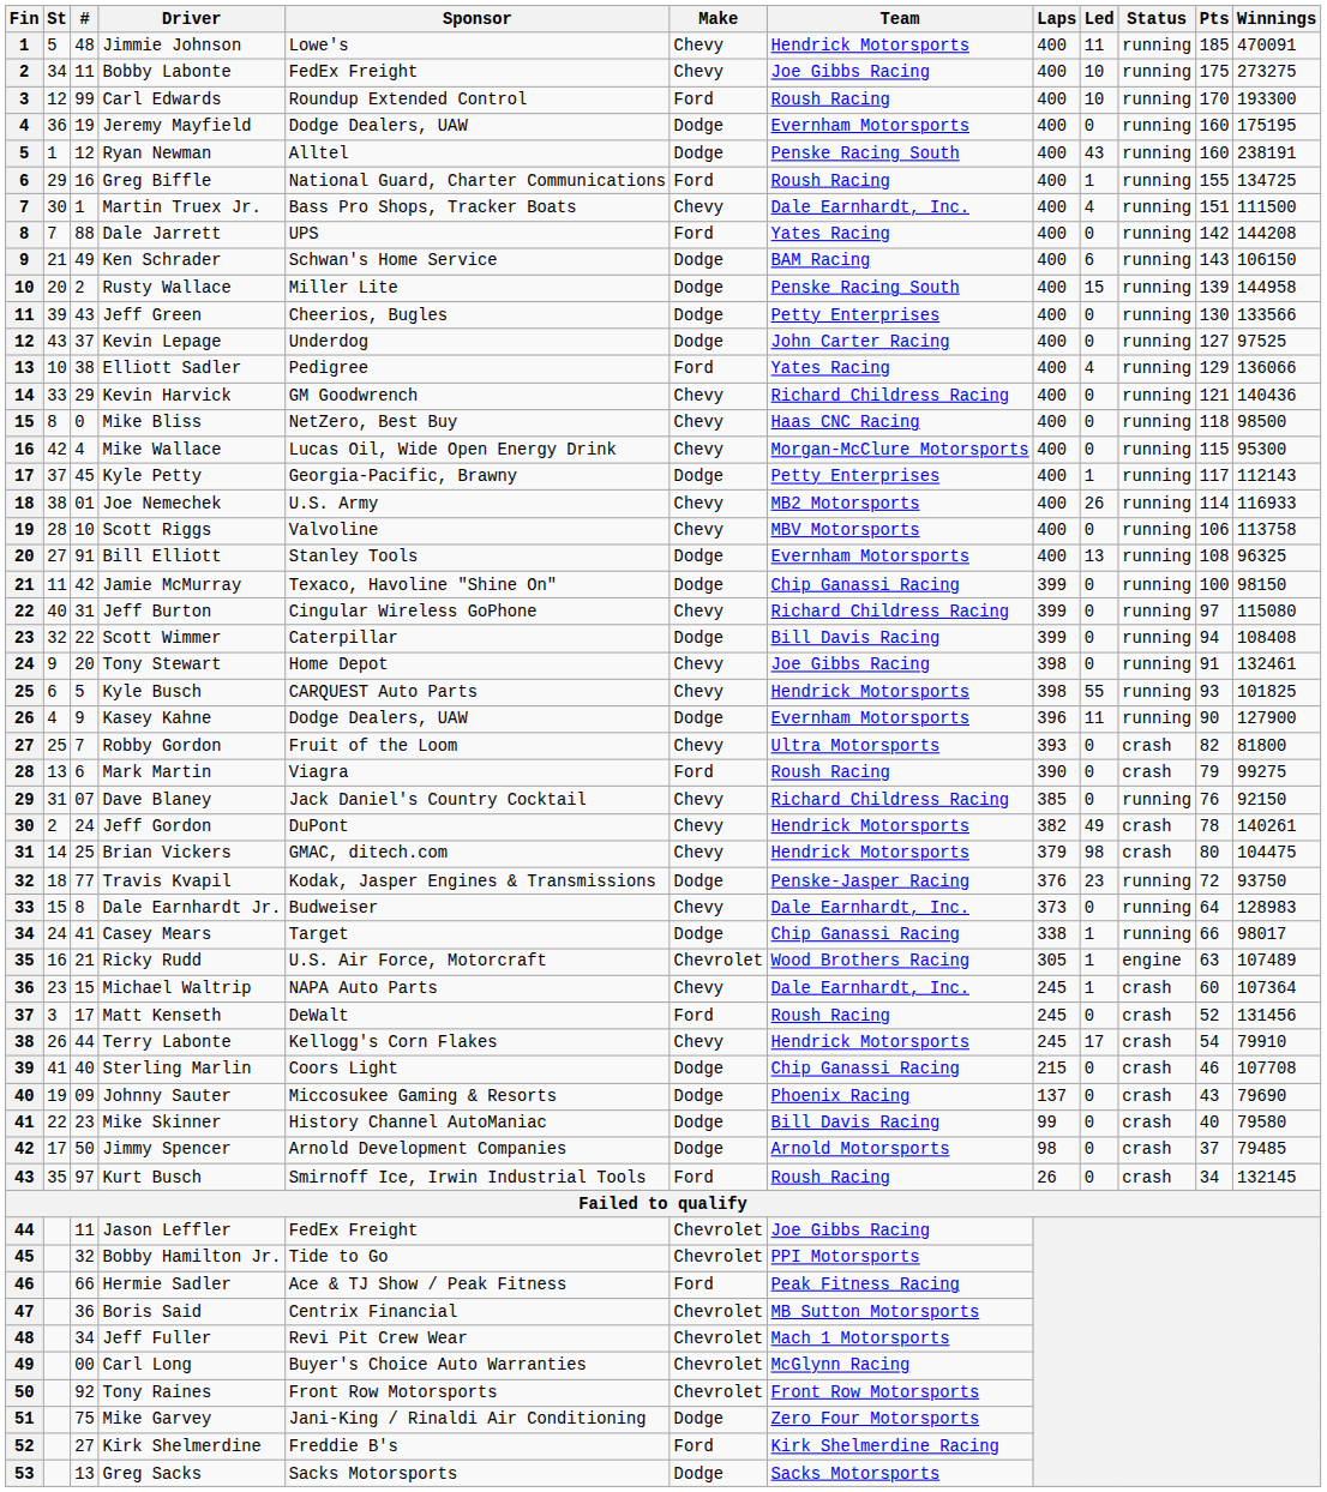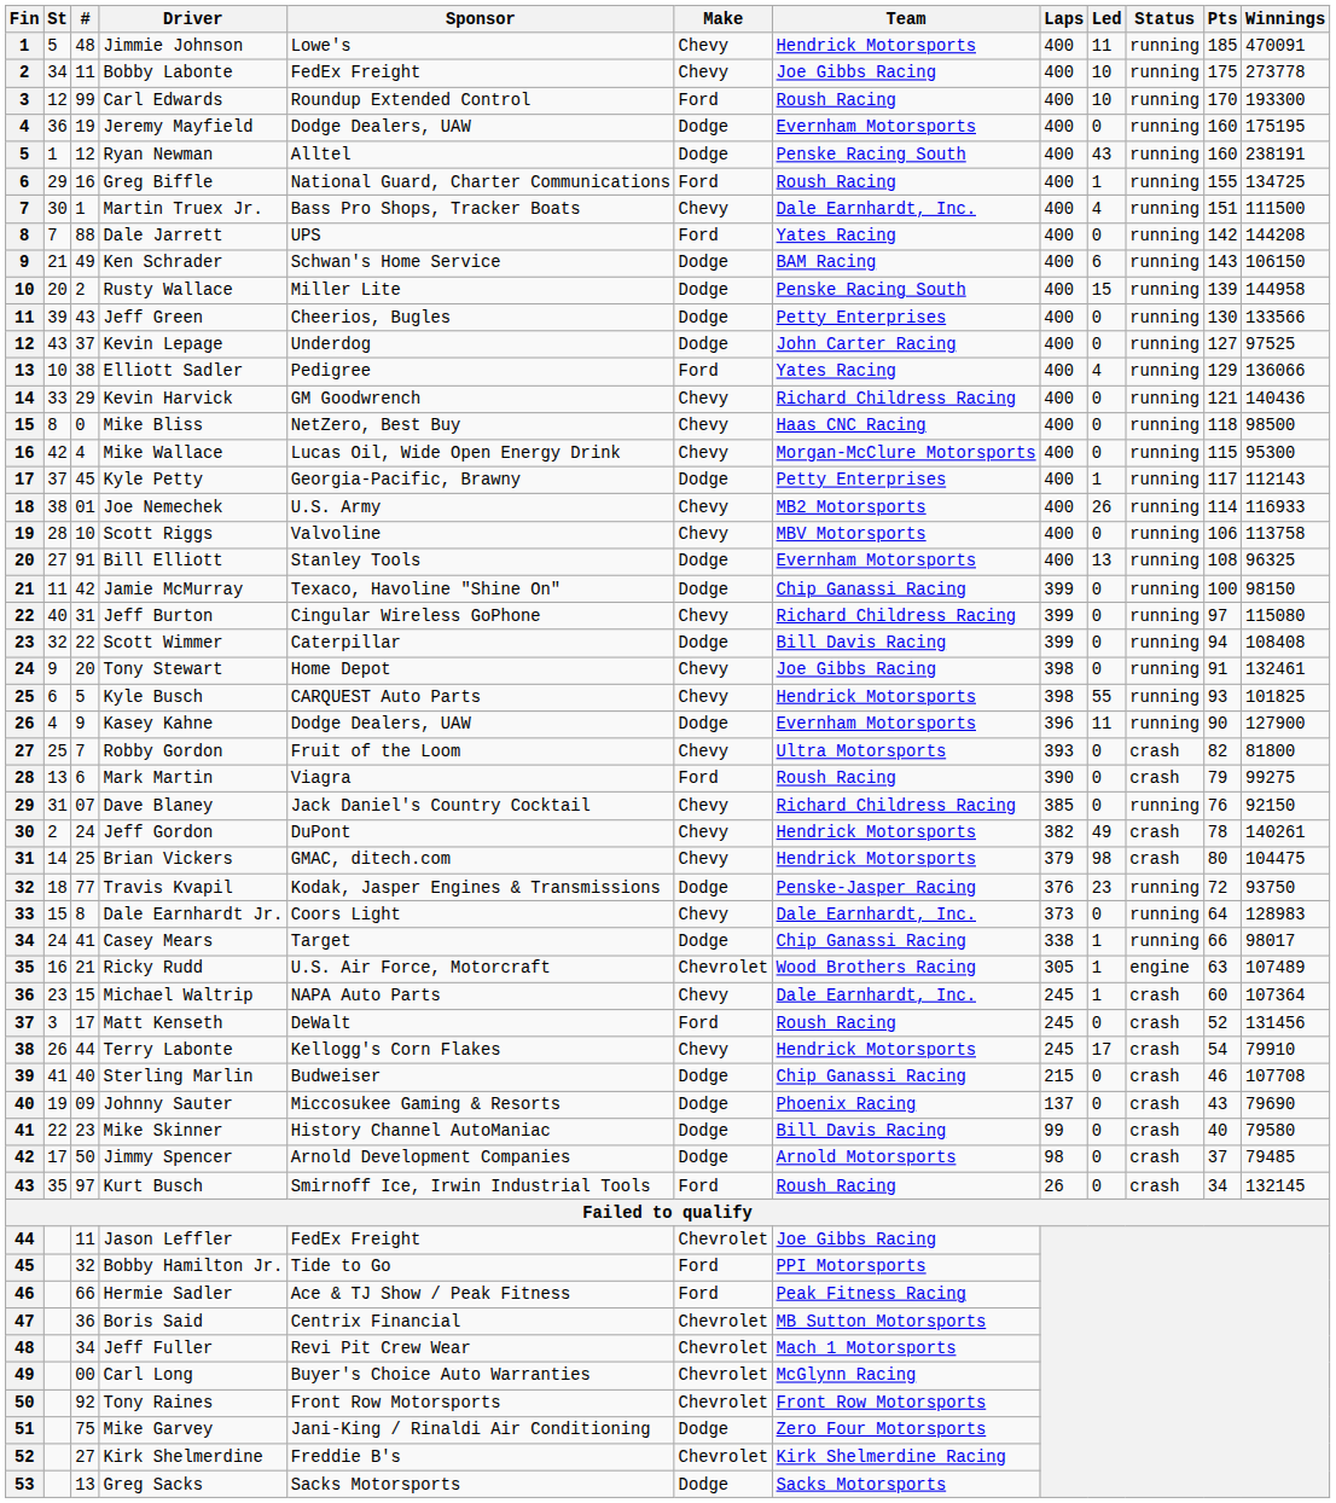 <table class="wikitable sortable" border="1">
 <tr>
 <th scope="col">Fin</th>
 <th scope="col">St</th>
 <th scope="col">#</th>
 <th scope="col">Driver</th>
 <th scope="col">Sponsor</th>
 <th scope="col">Make</th>
 <th scope="col">Team</th>
 <th scope="col">Laps</th>
 <th>Led</th>
 <th>Status</th>
 <th>Pts</th>
 <th>Winnings</th>
 </tr>
 <tr>
 <th scope="row">1</th>
 <td>5</td>
 <td>48</td>
 <td>Jimmie Johnson</td>
 <td>Lowe's</td>
 <td>Chevy</td>
 <td><a href='#'>Hendrick Motorsports</a></td>
 <td>400</td>
 <td>11</td>
 <td>running</td>
 <td>185</td>
 <td>470091</td>
 </tr>
 <tr>
 <th scope="row">2</th>
 <td>34</td>
 <td>11</td>
 <td>Bobby Labonte</td>
 <td>FedEx Freight</td>
 <td>Chevy</td>
 <td><a href='#'>Joe Gibbs Racing</a></td>
 <td>400</td>
 <td>10</td>
 <td>running</td>
 <td>175</td>
-<td>273275</td>
+<td>273778</td>
 </tr>
 <tr>
 <th scope="row">3</th>
 <td>12</td>
 <td>99</td>
 <td>Carl Edwards</td>
 <td>Roundup Extended Control</td>
 <td>Ford</td>
 <td><a href='#'>Roush Racing</a></td>
 <td>400</td>
 <td>10</td>
 <td>running</td>
 <td>170</td>
 <td>193300</td>
 </tr>
 <tr>
 <th scope="row">4</th>
 <td>36</td>
 <td>19</td>
 <td>Jeremy Mayfield</td>
 <td>Dodge Dealers, UAW</td>
 <td>Dodge</td>
 <td><a href='#'>Evernham Motorsports</a></td>
 <td>400</td>
 <td>0</td>
 <td>running</td>
 <td>160</td>
 <td>175195</td>
 </tr>
 <tr>
 <th scope="row">5</th>
 <td>1</td>
 <td>12</td>
 <td>Ryan Newman</td>
 <td>Alltel</td>
 <td>Dodge</td>
 <td><a href='#'>Penske Racing South</a></td>
 <td>400</td>
 <td>43</td>
 <td>running</td>
 <td>160</td>
 <td>238191</td>
 </tr>
 <tr>
 <th scope="row">6</th>
 <td>29</td>
 <td>16</td>
 <td>Greg Biffle</td>
 <td>National Guard, Charter Communications</td>
 <td>Ford</td>
 <td><a href='#'>Roush Racing</a></td>
 <td>400</td>
 <td>1</td>
 <td>running</td>
 <td>155</td>
 <td>134725</td>
 </tr>
 <tr>
 <th scope="row">7</th>
 <td>30</td>
 <td>1</td>
 <td>Martin Truex Jr.</td>
 <td>Bass Pro Shops, Tracker Boats</td>
 <td>Chevy</td>
 <td><a href='#'>Dale Earnhardt, Inc.</a></td>
 <td>400</td>
 <td>4</td>
 <td>running</td>
 <td>151</td>
 <td>111500</td>
 </tr>
 <tr>
 <th scope="row">8</th>
 <td>7</td>
 <td>88</td>
 <td>Dale Jarrett</td>
 <td>UPS</td>
 <td>Ford</td>
 <td><a href='#'>Yates Racing</a></td>
 <td>400</td>
 <td>0</td>
 <td>running</td>
 <td>142</td>
 <td>144208</td>
 </tr>
 <tr>
 <th scope="row">9</th>
 <td>21</td>
 <td>49</td>
 <td>Ken Schrader</td>
 <td>Schwan's Home Service</td>
 <td>Dodge</td>
 <td><a href='#'>BAM Racing</a></td>
 <td>400</td>
 <td>6</td>
 <td>running</td>
 <td>143</td>
 <td>106150</td>
 </tr>
 <tr>
 <th scope="row">10</th>
 <td>20</td>
 <td>2</td>
 <td>Rusty Wallace</td>
 <td>Miller Lite</td>
 <td>Dodge</td>
 <td><a href='#'>Penske Racing South</a></td>
 <td>400</td>
 <td>15</td>
 <td>running</td>
 <td>139</td>
 <td>144958</td>
 </tr>
 <tr>
 <th scope="row">11</th>
 <td>39</td>
 <td>43</td>
 <td>Jeff Green</td>
 <td>Cheerios, Bugles</td>
 <td>Dodge</td>
 <td><a href='#'>Petty Enterprises</a></td>
 <td>400</td>
 <td>0</td>
 <td>running</td>
 <td>130</td>
 <td>133566</td>
 </tr>
 <tr>
 <th scope="row">12</th>
 <td>43</td>
 <td>37</td>
 <td>Kevin Lepage</td>
 <td>Underdog</td>
 <td>Dodge</td>
 <td><a href='#'>John Carter Racing</a></td>
 <td>400</td>
 <td>0</td>
 <td>running</td>
 <td>127</td>
 <td>97525</td>
 </tr>
 <tr>
 <th scope="row">13</th>
 <td>10</td>
 <td>38</td>
 <td>Elliott Sadler</td>
 <td>Pedigree</td>
 <td>Ford</td>
 <td><a href='#'>Yates Racing</a></td>
 <td>400</td>
 <td>4</td>
 <td>running</td>
 <td>129</td>
 <td>136066</td>
 </tr>
 <tr>
 <th scope="row">14</th>
 <td>33</td>
 <td>29</td>
 <td>Kevin Harvick</td>
 <td>GM Goodwrench</td>
 <td>Chevy</td>
 <td><a href='#'>Richard Childress Racing</a></td>
 <td>400</td>
 <td>0</td>
 <td>running</td>
 <td>121</td>
 <td>140436</td>
 </tr>
 <tr>
 <th scope="row">15</th>
 <td>8</td>
 <td>0</td>
 <td>Mike Bliss</td>
 <td>NetZero, Best Buy</td>
 <td>Chevy</td>
 <td><a href='#'>Haas CNC Racing</a></td>
 <td>400</td>
 <td>0</td>
 <td>running</td>
 <td>118</td>
 <td>98500</td>
 </tr>
 <tr>
 <th scope="row">16</th>
 <td>42</td>
 <td>4</td>
 <td>Mike Wallace</td>
 <td>Lucas Oil, Wide Open Energy Drink</td>
 <td>Chevy</td>
 <td><a href='#'>Morgan-McClure Motorsports</a></td>
 <td>400</td>
 <td>0</td>
 <td>running</td>
 <td>115</td>
 <td>95300</td>
 </tr>
 <tr>
 <th scope="row">17</th>
 <td>37</td>
 <td>45</td>
 <td>Kyle Petty</td>
 <td>Georgia-Pacific, Brawny</td>
 <td>Dodge</td>
 <td><a href='#'>Petty Enterprises</a></td>
 <td>400</td>
 <td>1</td>
 <td>running</td>
 <td>117</td>
 <td>112143</td>
 </tr>
 <tr>
 <th scope="row">18</th>
 <td>38</td>
 <td>01</td>
 <td>Joe Nemechek</td>
 <td>U.S. Army</td>
 <td>Chevy</td>
 <td><a href='#'>MB2 Motorsports</a></td>
 <td>400</td>
 <td>26</td>
 <td>running</td>
 <td>114</td>
 <td>116933</td>
 </tr>
 <tr>
 <th scope="row">19</th>
 <td>28</td>
 <td>10</td>
 <td>Scott Riggs</td>
 <td>Valvoline</td>
 <td>Chevy</td>
 <td><a href='#'>MBV Motorsports</a></td>
 <td>400</td>
 <td>0</td>
 <td>running</td>
 <td>106</td>
 <td>113758</td>
 </tr>
 <tr>
 <th scope="row">20</th>
 <td>27</td>
 <td>91</td>
 <td>Bill Elliott</td>
 <td>Stanley Tools</td>
 <td>Dodge</td>
 <td><a href='#'>Evernham Motorsports</a></td>
 <td>400</td>
 <td>13</td>
 <td>running</td>
 <td>108</td>
 <td>96325</td>
 </tr>
 <tr>
 <th scope="row">21</th>
 <td>11</td>
 <td>42</td>
 <td>Jamie McMurray</td>
 <td>Texaco, Havoline "Shine On"</td>
 <td>Dodge</td>
 <td><a href='#'>Chip Ganassi Racing</a></td>
 <td>399</td>
 <td>0</td>
 <td>running</td>
 <td>100</td>
 <td>98150</td>
 </tr>
 <tr>
 <th scope="row">22</th>
 <td>40</td>
 <td>31</td>
 <td>Jeff Burton</td>
 <td>Cingular Wireless GoPhone</td>
 <td>Chevy</td>
 <td><a href='#'>Richard Childress Racing</a></td>
 <td>399</td>
 <td>0</td>
 <td>running</td>
 <td>97</td>
 <td>115080</td>
 </tr>
 <tr>
 <th scope="row">23</th>
 <td>32</td>
 <td>22</td>
 <td>Scott Wimmer</td>
 <td>Caterpillar</td>
 <td>Dodge</td>
 <td><a href='#'>Bill Davis Racing</a></td>
 <td>399</td>
 <td>0</td>
 <td>running</td>
 <td>94</td>
 <td>108408</td>
 </tr>
 <tr>
 <th scope="row">24</th>
 <td>9</td>
 <td>20</td>
 <td>Tony Stewart</td>
 <td>Home Depot</td>
 <td>Chevy</td>
 <td><a href='#'>Joe Gibbs Racing</a></td>
 <td>398</td>
 <td>0</td>
 <td>running</td>
 <td>91</td>
 <td>132461</td>
 </tr>
 <tr>
 <th scope="row">25</th>
 <td>6</td>
 <td>5</td>
 <td>Kyle Busch</td>
 <td>CARQUEST Auto Parts</td>
 <td>Chevy</td>
 <td><a href='#'>Hendrick Motorsports</a></td>
 <td>398</td>
 <td>55</td>
 <td>running</td>
 <td>93</td>
 <td>101825</td>
 </tr>
 <tr>
 <th scope="row">26</th>
 <td>4</td>
 <td>9</td>
 <td>Kasey Kahne</td>
 <td>Dodge Dealers, UAW</td>
 <td>Dodge</td>
 <td><a href='#'>Evernham Motorsports</a></td>
 <td>396</td>
 <td>11</td>
 <td>running</td>
 <td>90</td>
 <td>127900</td>
 </tr>
 <tr>
 <th scope="row">27</th>
 <td>25</td>
 <td>7</td>
 <td>Robby Gordon</td>
 <td>Fruit of the Loom</td>
 <td>Chevy</td>
 <td><a href='#'>Ultra Motorsports</a></td>
 <td>393</td>
 <td>0</td>
 <td>crash</td>
 <td>82</td>
 <td>81800</td>
 </tr>
 <tr>
 <th scope="row">28</th>
 <td>13</td>
 <td>6</td>
 <td>Mark Martin</td>
 <td>Viagra</td>
 <td>Ford</td>
 <td><a href='#'>Roush Racing</a></td>
 <td>390</td>
 <td>0</td>
 <td>crash</td>
 <td>79</td>
 <td>99275</td>
 </tr>
 <tr>
 <th scope="row">29</th>
 <td>31</td>
 <td>07</td>
 <td>Dave Blaney</td>
 <td>Jack Daniel's Country Cocktail</td>
 <td>Chevy</td>
 <td><a href='#'>Richard Childress Racing</a></td>
 <td>385</td>
 <td>0</td>
 <td>running</td>
 <td>76</td>
 <td>92150</td>
 </tr>
 <tr>
 <th scope="row">30</th>
 <td>2</td>
 <td>24</td>
 <td>Jeff Gordon</td>
 <td>DuPont</td>
 <td>Chevy</td>
 <td><a href='#'>Hendrick Motorsports</a></td>
 <td>382</td>
 <td>49</td>
 <td>crash</td>
 <td>78</td>
 <td>140261</td>
 </tr>
 <tr>
 <th scope="row">31</th>
 <td>14</td>
 <td>25</td>
 <td>Brian Vickers</td>
 <td>GMAC, ditech.com</td>
 <td>Chevy</td>
 <td><a href='#'>Hendrick Motorsports</a></td>
 <td>379</td>
 <td>98</td>
 <td>crash</td>
 <td>80</td>
 <td>104475</td>
 </tr>
 <tr>
 <th scope="row">32</th>
 <td>18</td>
 <td>77</td>
 <td>Travis Kvapil</td>
 <td>Kodak, Jasper Engines & Transmissions</td>
 <td>Dodge</td>
 <td><a href='#'>Penske-Jasper Racing</a></td>
 <td>376</td>
 <td>23</td>
 <td>running</td>
 <td>72</td>
 <td>93750</td>
 </tr>
 <tr>
 <th scope="row">33</th>
 <td>15</td>
 <td>8</td>
 <td>Dale Earnhardt Jr.</td>
-<td>Budweiser</td>
+<td>Coors Light</td>
 <td>Chevy</td>
 <td><a href='#'>Dale Earnhardt, Inc.</a></td>
 <td>373</td>
 <td>0</td>
 <td>running</td>
 <td>64</td>
 <td>128983</td>
 </tr>
 <tr>
 <th scope="row">34</th>
 <td>24</td>
 <td>41</td>
 <td>Casey Mears</td>
 <td>Target</td>
 <td>Dodge</td>
 <td><a href='#'>Chip Ganassi Racing</a></td>
 <td>338</td>
 <td>1</td>
 <td>running</td>
 <td>66</td>
 <td>98017</td>
 </tr>
 <tr>
 <th scope="row">35</th>
 <td>16</td>
 <td>21</td>
 <td>Ricky Rudd</td>
 <td>U.S. Air Force, Motorcraft</td>
 <td>Chevrolet</td>
 <td><a href='#'>Wood Brothers Racing</a></td>
 <td>305</td>
 <td>1</td>
 <td>engine</td>
 <td>63</td>
 <td>107489</td>
 </tr>
 <tr>
 <th scope="row">36</th>
 <td>23</td>
 <td>15</td>
 <td>Michael Waltrip</td>
 <td>NAPA Auto Parts</td>
 <td>Chevy</td>
 <td><a href='#'>Dale Earnhardt, Inc.</a></td>
 <td>245</td>
 <td>1</td>
 <td>crash</td>
 <td>60</td>
 <td>107364</td>
 </tr>
 <tr>
 <th scope="row">37</th>
 <td>3</td>
 <td>17</td>
 <td>Matt Kenseth</td>
 <td>DeWalt</td>
 <td>Ford</td>
 <td><a href='#'>Roush Racing</a></td>
 <td>245</td>
 <td>0</td>
 <td>crash</td>
 <td>52</td>
 <td>131456</td>
 </tr>
 <tr>
 <th scope="row">38</th>
 <td>26</td>
 <td>44</td>
 <td>Terry Labonte</td>
 <td>Kellogg's Corn Flakes</td>
 <td>Chevy</td>
 <td><a href='#'>Hendrick Motorsports</a></td>
 <td>245</td>
 <td>17</td>
 <td>crash</td>
 <td>54</td>
 <td>79910</td>
 </tr>
 <tr>
 <th scope="row">39</th>
 <td>41</td>
 <td>40</td>
 <td>Sterling Marlin</td>
-<td>Coors Light</td>
+<td>Budweiser</td>
 <td>Dodge</td>
 <td><a href='#'>Chip Ganassi Racing</a></td>
 <td>215</td>
 <td>0</td>
 <td>crash</td>
 <td>46</td>
 <td>107708</td>
 </tr>
 <tr>
 <th scope="row">40</th>
 <td>19</td>
 <td>09</td>
 <td>Johnny Sauter</td>
 <td>Miccosukee Gaming & Resorts</td>
 <td>Dodge</td>
 <td><a href='#'>Phoenix Racing</a></td>
 <td>137</td>
 <td>0</td>
 <td>crash</td>
 <td>43</td>
 <td>79690</td>
 </tr>
 <tr>
 <th scope="row">41</th>
 <td>22</td>
 <td>23</td>
 <td>Mike Skinner</td>
 <td>History Channel AutoManiac</td>
 <td>Dodge</td>
 <td><a href='#'>Bill Davis Racing</a></td>
 <td>99</td>
 <td>0</td>
 <td>crash</td>
 <td>40</td>
 <td>79580</td>
 </tr>
 <tr>
 <th scope="row">42</th>
 <td>17</td>
 <td>50</td>
 <td>Jimmy Spencer</td>
 <td>Arnold Development Companies</td>
 <td>Dodge</td>
 <td><a href='#'>Arnold Motorsports</a></td>
 <td>98</td>
 <td>0</td>
 <td>crash</td>
 <td>37</td>
 <td>79485</td>
 </tr>
 <tr>
 <th scope="row">43</th>
 <td>35</td>
 <td>97</td>
 <td>Kurt Busch</td>
 <td>Smirnoff Ice, Irwin Industrial Tools</td>
 <td>Ford</td>
 <td><a href='#'>Roush Racing</a></td>
 <td>26</td>
 <td>0</td>
 <td>crash</td>
 <td>34</td>
 <td>132145</td>
 </tr>
 <tr>
 <th colspan="12">Failed to qualify</th>
 </tr>
 <tr>
 <th>44</th>
 <td></td>
 <td>11</td>
 <td>Jason Leffler</td>
 <td>FedEx Freight</td>
 <td>Chevrolet</td>
 <td><a href='#'>Joe Gibbs Racing</a></td>
 <th colspan="5" rowspan="10"></th>
 </tr>
 <tr>
 <th>45</th>
 <td></td>
 <td>32</td>
 <td>Bobby Hamilton Jr.</td>
 <td>Tide to Go</td>
-<td>Chevrolet</td>
+<td>Ford</td>
 <td><a href='#'>PPI Motorsports</a></td>
 </tr>
 <tr>
 <th>46</th>
 <td></td>
 <td>66</td>
 <td>Hermie Sadler</td>
 <td>Ace & TJ Show / Peak Fitness</td>
 <td>Ford</td>
 <td><a href='#'>Peak Fitness Racing</a></td>
 </tr>
 <tr>
 <th>47</th>
 <td></td>
 <td>36</td>
 <td>Boris Said</td>
 <td>Centrix Financial</td>
 <td>Chevrolet</td>
 <td><a href='#'>MB Sutton Motorsports</a></td>
 </tr>
 <tr>
 <th>48</th>
 <td></td>
 <td>34</td>
 <td>Jeff Fuller</td>
 <td>Revi Pit Crew Wear</td>
 <td>Chevrolet</td>
 <td><a href='#'>Mach 1 Motorsports</a></td>
 </tr>
 <tr>
 <th>49</th>
 <td></td>
 <td>00</td>
 <td>Carl Long</td>
 <td>Buyer's Choice Auto Warranties</td>
 <td>Chevrolet</td>
 <td><a href='#'>McGlynn Racing</a></td>
 </tr>
 <tr>
 <th>50</th>
 <td></td>
 <td>92</td>
 <td>Tony Raines</td>
 <td>Front Row Motorsports</td>
 <td>Chevrolet</td>
 <td><a href='#'>Front Row Motorsports</a></td>
 </tr>
 <tr>
 <th>51</th>
 <td></td>
 <td>75</td>
 <td>Mike Garvey</td>
 <td>Jani-King / Rinaldi Air Conditioning</td>
 <td>Dodge</td>
 <td><a href='#'>Zero Four Motorsports</a></td>
 </tr>
 <tr>
 <th>52</th>
 <td></td>
 <td>27</td>
 <td>Kirk Shelmerdine</td>
 <td>Freddie B's</td>
-<td>Ford</td>
+<td>Chevrolet</td>
 <td><a href='#'>Kirk Shelmerdine Racing</a></td>
 </tr>
 <tr>
 <th>53</th>
 <td></td>
 <td>13</td>
 <td>Greg Sacks</td>
 <td>Sacks Motorsports</td>
 <td>Dodge</td>
 <td><a href='#'>Sacks Motorsports</a></td>
 </tr>
 </table>
